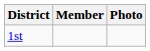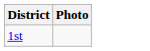 <table class="wikitable sortable">
 <tr>
 <th>District</th>
-<th>Member</th>
 <th>Photo</th>
 </tr>
 <tr>
 <td><a href='#'>1st</a></td>
 <td></td>
-<td></td>
 </tr>
 </table>
